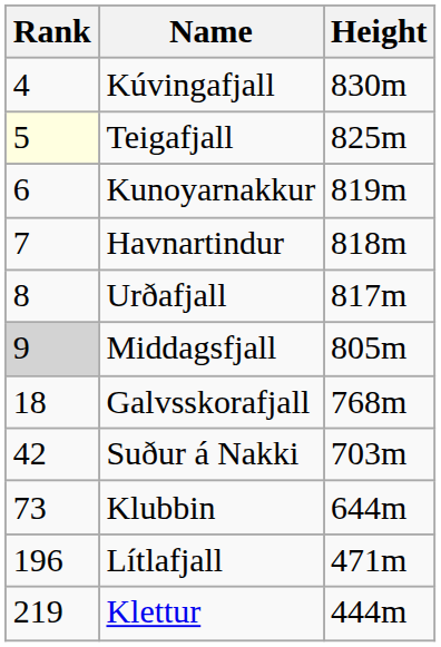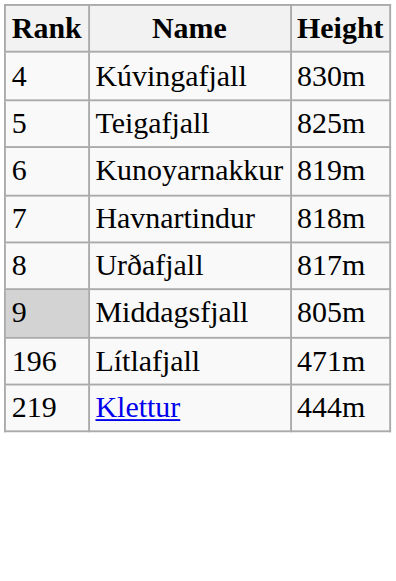 <table class="wikitable">
 <tr>
 <th>Rank</th>
 <th>Name</th>
 <th>Height</th>
 </tr>
 <tr>
 <td>4</td>
 <td>Kúvingafjall</td>
 <td>830m</td>
 </tr>
 <tr>
-<td style="background: lightyellow;">5</td>
+<td>5</td>
 <td>Teigafjall</td>
 <td>825m</td>
 </tr>
 <tr>
 <td>6</td>
 <td>Kunoyarnakkur</td>
 <td>819m</td>
 </tr>
 <tr>
 <td>7</td>
 <td>Havnartindur</td>
 <td>818m</td>
 </tr>
 <tr>
 <td>8</td>
 <td>Urðafjall</td>
 <td>817m</td>
 </tr>
 <tr>
 <td style="background: lightgrey;">9</td>
 <td>Middagsfjall</td>
 <td>805m</td>
 </tr>
 <tr>
-<td>18</td>
-<td>Galvsskorafjall</td>
-<td>768m</td>
-</tr>
-<tr>
-<td>42</td>
-<td>Suður á Nakki</td>
-<td>703m</td>
-</tr>
-<tr>
-<td>73</td>
-<td>Klubbin</td>
-<td>644m</td>
-</tr>
-<tr>
 <td>196</td>
 <td>Lítlafjall</td>
 <td>471m</td>
 </tr>
 <tr>
 <td>219</td>
 <td><a href='#'>Klettur</a></td>
 <td>444m</td>
 </tr>
 </table>
